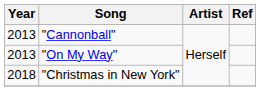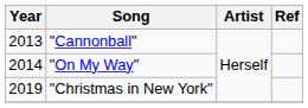 <table class="wikitable plainrowheaders" border="1">
 <tr>
 <th scope="col">Year</th>
 <th scope="col">Song</th>
 <th scope="col">Artist</th>
 <th scope="col">Ref</th>
 </tr>
 <tr>
 <td>2013</td>
 <td>"<a href='#'>Cannonball</a>"</td>
 <td rowspan="3">Herself</td>
 <td></td>
 </tr>
 <tr>
-<td>2013</td>
+<td>2014</td>
 <td>"<a href='#'>On My Way</a>"</td>
 <td></td>
 </tr>
 <tr>
-<td>2018</td>
+<td>2019</td>
 <td>"Christmas in New York"</td>
 <td></td>
 </tr>
 <tr>
 </tr>
 </table>
